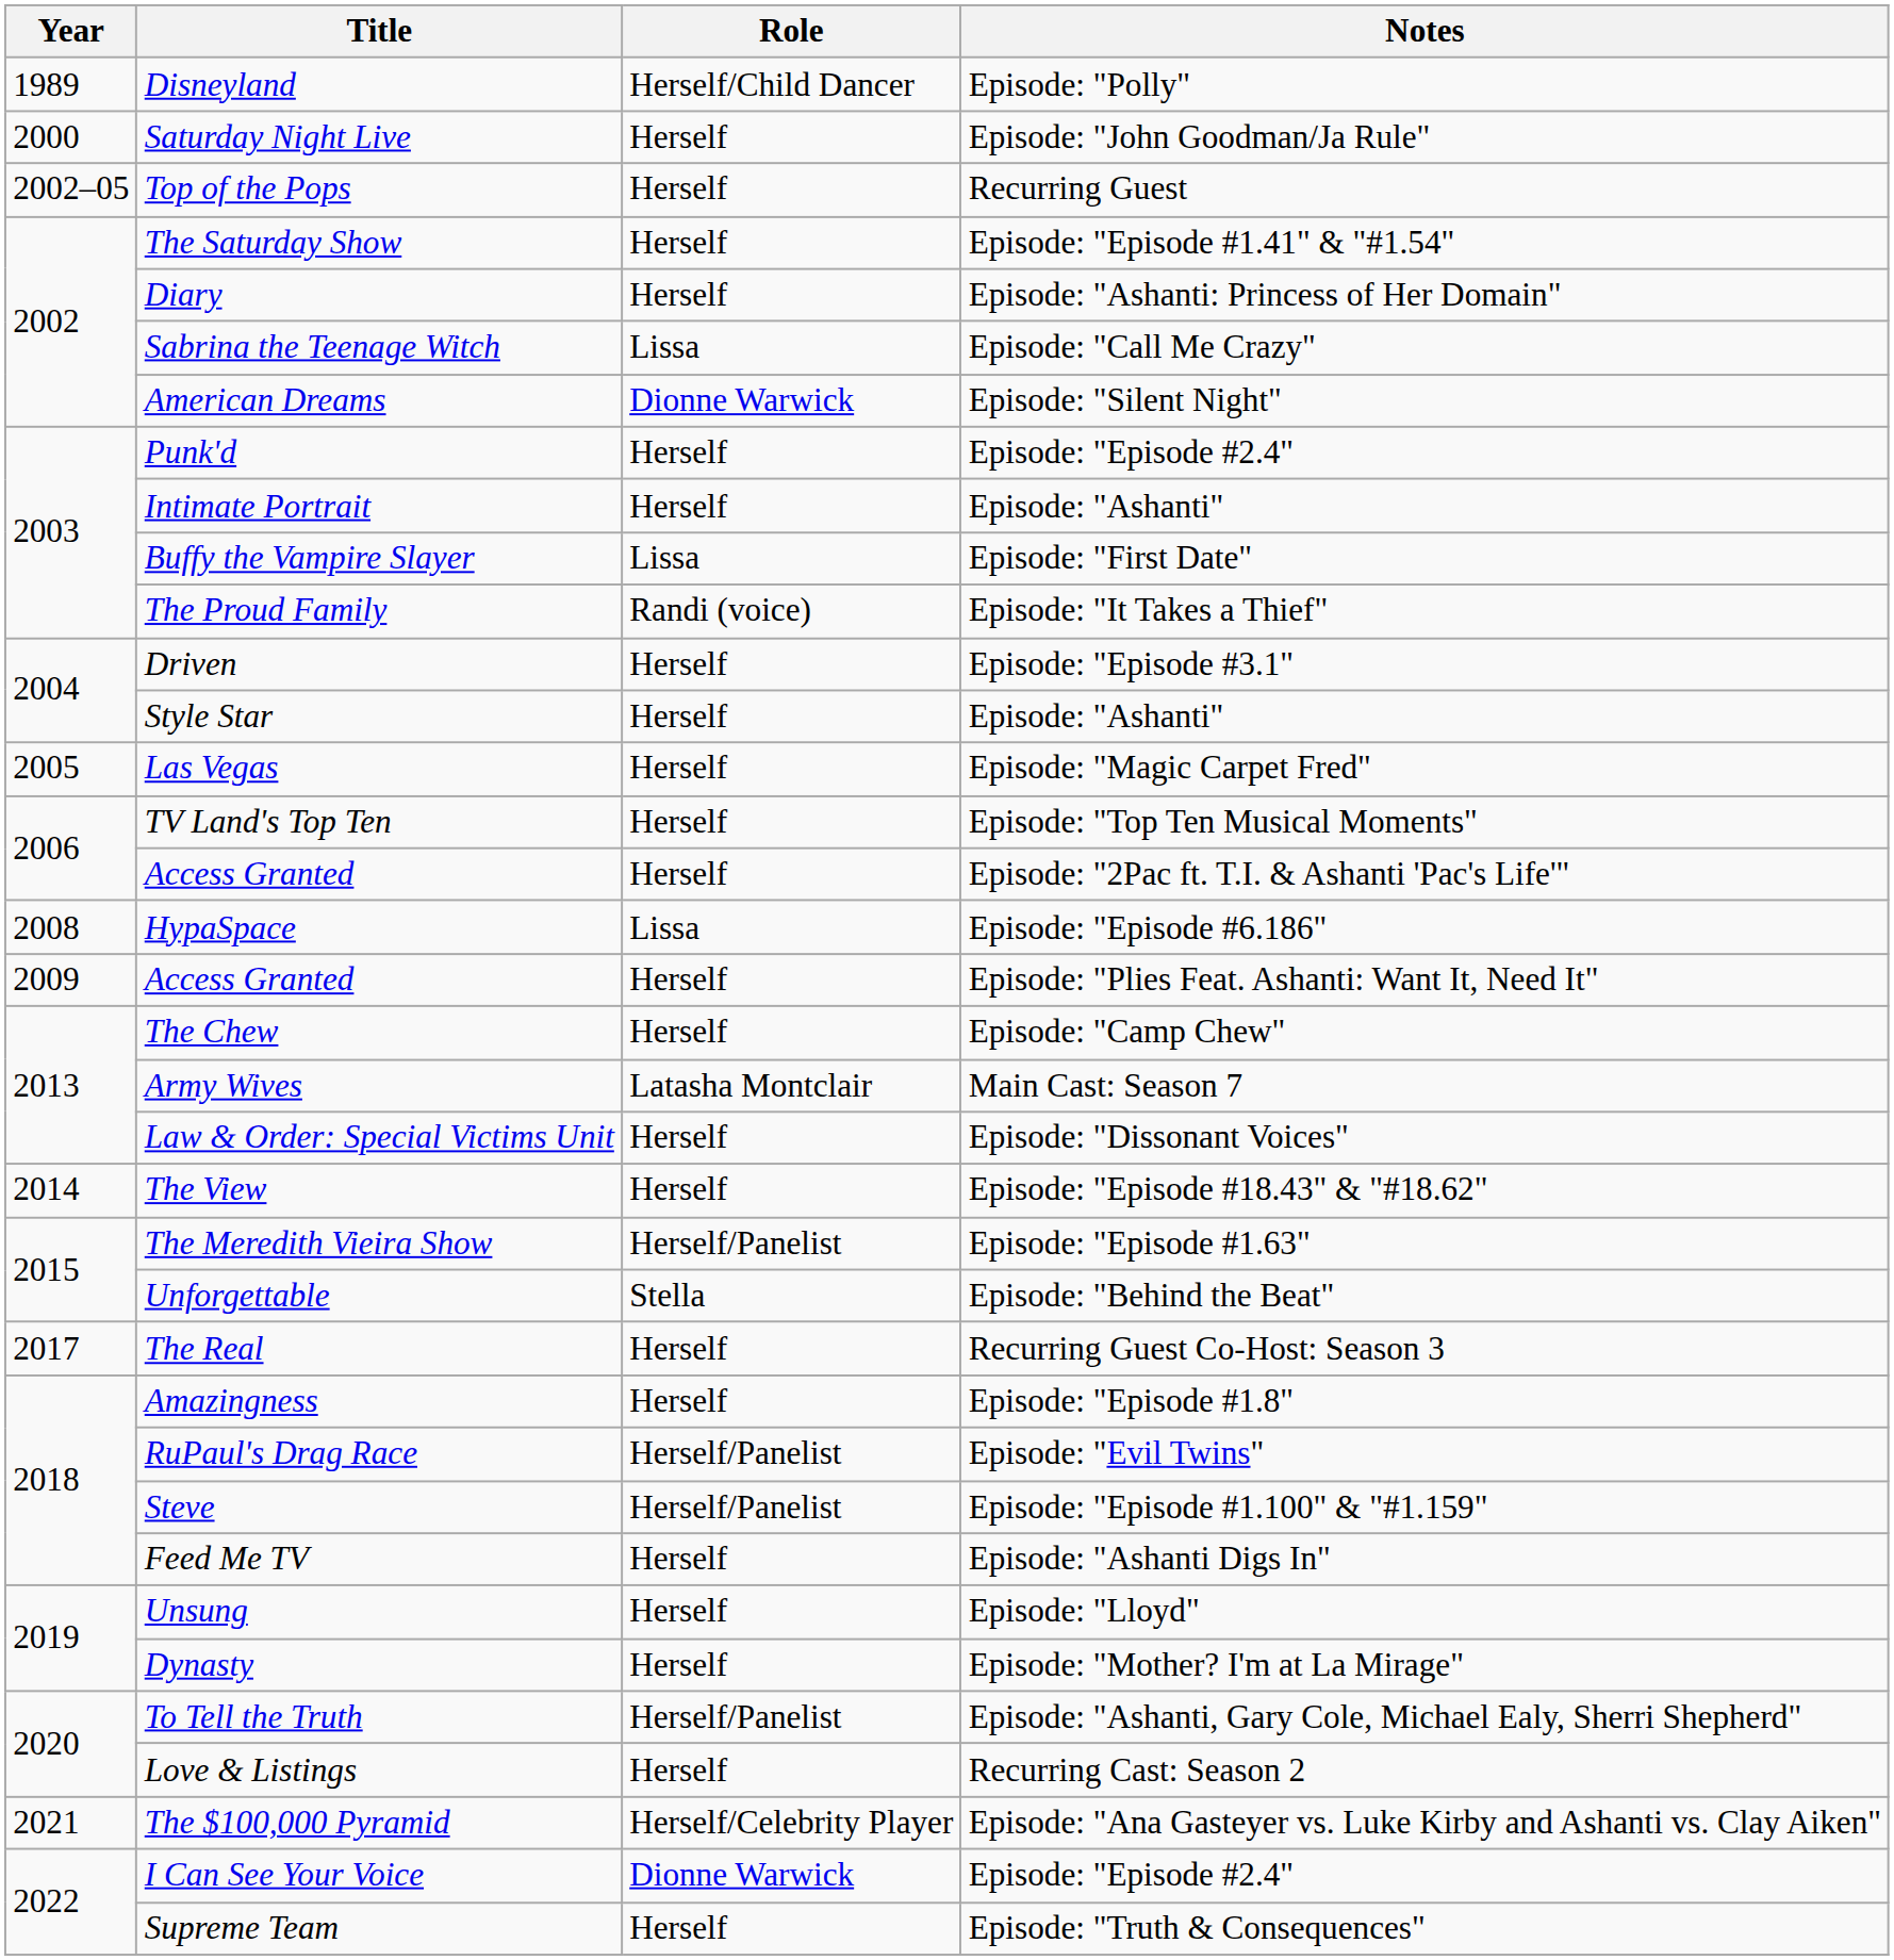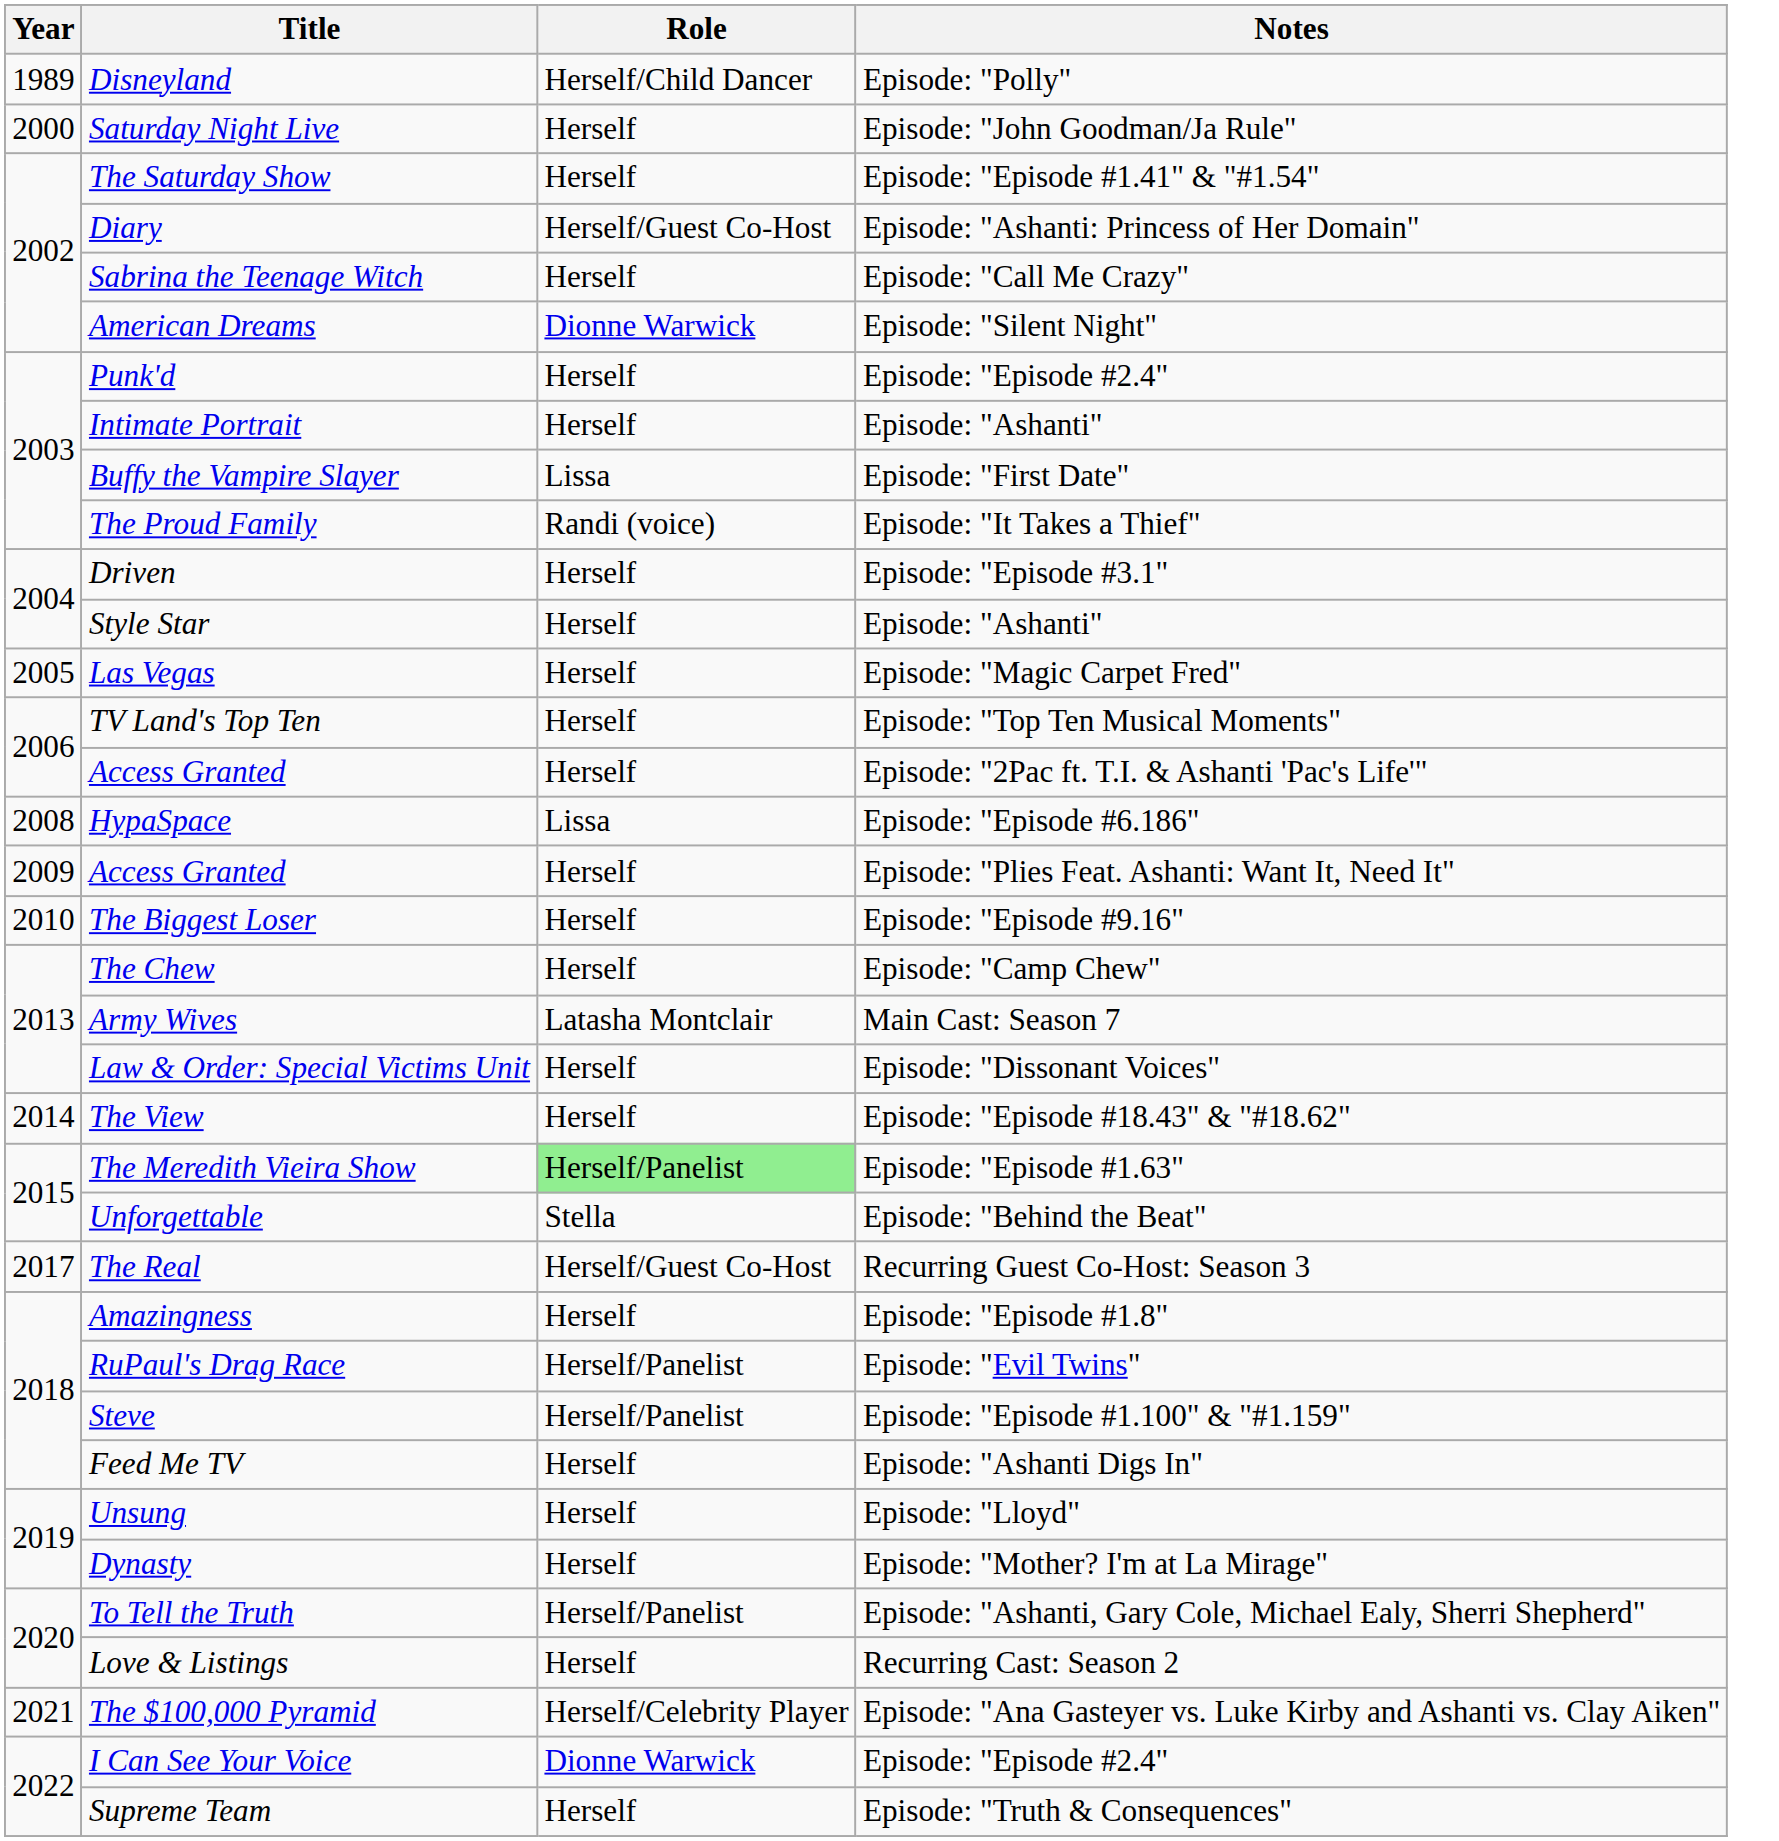 <table class="wikitable plainrowheaders sortable" style="margin-right: 0;">
 <tr>
 <th>Year</th>
 <th>Title</th>
 <th>Role</th>
 <th>Notes</th>
 </tr>
 <tr>
 <td>1989</td>
 <td><em><a href='#'>Disneyland</a></em></td>
 <td>Herself/Child Dancer</td>
 <td>Episode: "Polly"</td>
 </tr>
 <tr>
 <td>2000</td>
 <td><em><a href='#'>Saturday Night Live</a></em></td>
 <td>Herself</td>
 <td>Episode: "John Goodman/Ja Rule"</td>
 </tr>
 <tr>
-<td>2002–05</td>
-<td><em><a href='#'>Top of the Pops</a></em></td>
-<td>Herself</td>
-<td>Recurring Guest</td>
-</tr>
-<tr>
 <td rowspan=4>2002</td>
 <td><em><a href='#'>The Saturday Show</a></em></td>
 <td>Herself</td>
 <td>Episode: "Episode #1.41" & "#1.54"</td>
 </tr>
 <tr>
 <td><em><a href='#'>Diary</a></em></td>
-<td>Herself</td>
+<td>Herself/Guest Co-Host</td>
 <td>Episode: "Ashanti: Princess of Her Domain"</td>
 </tr>
 <tr>
 <td><em><a href='#'>Sabrina the Teenage Witch</a></em></td>
-<td>Lissa</td>
+<td>Herself</td>
 <td>Episode: "Call Me Crazy"</td>
 </tr>
 <tr>
 <td><em><a href='#'>American Dreams</a></em></td>
 <td><a href='#'>Dionne Warwick</a></td>
 <td>Episode: "Silent Night"</td>
 </tr>
 <tr>
 <td rowspan=4>2003</td>
 <td><em><a href='#'>Punk'd</a></em></td>
 <td>Herself</td>
 <td>Episode: "Episode #2.4"</td>
 </tr>
 <tr>
 <td><em><a href='#'>Intimate Portrait</a></em></td>
 <td>Herself</td>
 <td>Episode: "Ashanti"</td>
 </tr>
 <tr>
 <td><em><a href='#'>Buffy the Vampire Slayer</a></em></td>
 <td>Lissa</td>
 <td>Episode: "First Date"</td>
 </tr>
 <tr>
 <td><em><a href='#'>The Proud Family</a></em></td>
 <td>Randi (voice)</td>
 <td>Episode: "It Takes a Thief"</td>
 </tr>
 <tr>
 <td rowspan=2>2004</td>
 <td><em>Driven</em></td>
 <td>Herself</td>
 <td>Episode: "Episode #3.1"</td>
 </tr>
 <tr>
 <td><em>Style Star</em></td>
 <td>Herself</td>
 <td>Episode: "Ashanti"</td>
 </tr>
 <tr>
 <td>2005</td>
 <td><em><a href='#'>Las Vegas</a></em></td>
 <td>Herself</td>
 <td>Episode: "Magic Carpet Fred"</td>
 </tr>
 <tr>
 <td rowspan=2>2006</td>
 <td><em>TV Land's Top Ten</em></td>
 <td>Herself</td>
 <td>Episode: "Top Ten Musical Moments"</td>
 </tr>
 <tr>
 <td><em><a href='#'>Access Granted</a></em></td>
 <td>Herself</td>
 <td>Episode: "2Pac ft. T.I. & Ashanti 'Pac's Life'"</td>
 </tr>
 <tr>
 <td>2008</td>
 <td><em><a href='#'>HypaSpace</a></em></td>
 <td>Lissa</td>
 <td>Episode: "Episode #6.186"</td>
 </tr>
 <tr>
 <td>2009</td>
 <td><em><a href='#'>Access Granted</a></em></td>
 <td>Herself</td>
 <td>Episode: "Plies Feat. Ashanti: Want It, Need It"</td>
 </tr>
 <tr>
+<td>2010</td>
+<td><em><a href='#'>The Biggest Loser</a></em></td>
+<td>Herself</td>
+<td>Episode: "Episode #9.16"</td>
+</tr>
+<tr>
 <td rowspan=3>2013</td>
 <td><em><a href='#'>The Chew</a></em></td>
 <td>Herself</td>
 <td>Episode: "Camp Chew"</td>
 </tr>
 <tr>
 <td><em><a href='#'>Army Wives</a></em></td>
 <td>Latasha Montclair</td>
 <td>Main Cast: Season 7</td>
 </tr>
 <tr>
 <td><em><a href='#'>Law & Order: Special Victims Unit</a></em></td>
 <td>Herself</td>
 <td>Episode: "Dissonant Voices"</td>
 </tr>
 <tr>
 <td>2014</td>
 <td><em><a href='#'>The View</a></em></td>
 <td>Herself</td>
 <td>Episode: "Episode #18.43" & "#18.62"</td>
 </tr>
 <tr>
 <td rowspan=2>2015</td>
 <td><em><a href='#'>The Meredith Vieira Show</a></em></td>
-<td>Herself/Panelist</td>
+<td style="background: lightgreen;">Herself/Panelist</td>
 <td>Episode: "Episode #1.63"</td>
 </tr>
 <tr>
 <td><em><a href='#'>Unforgettable</a></em></td>
 <td>Stella</td>
 <td>Episode: "Behind the Beat"</td>
 </tr>
 <tr>
 <td>2017</td>
 <td><em><a href='#'>The Real</a></em></td>
-<td>Herself</td>
+<td>Herself/Guest Co-Host</td>
 <td>Recurring Guest Co-Host: Season 3</td>
 </tr>
 <tr>
 <td rowspan=4>2018</td>
 <td><em><a href='#'>Amazingness</a></em></td>
 <td>Herself</td>
 <td>Episode: "Episode #1.8"</td>
 </tr>
 <tr>
 <td><em><a href='#'>RuPaul's Drag Race</a></em></td>
 <td>Herself/Panelist</td>
 <td>Episode: "<a href='#'>Evil Twins</a>"</td>
 </tr>
 <tr>
 <td><em><a href='#'>Steve</a></em></td>
 <td>Herself/Panelist</td>
 <td>Episode: "Episode #1.100" & "#1.159"</td>
 </tr>
 <tr>
 <td><em>Feed Me TV</em></td>
 <td>Herself</td>
 <td>Episode: "Ashanti Digs In"</td>
 </tr>
 <tr>
 <td rowspan=2>2019</td>
 <td><em><a href='#'>Unsung</a></em></td>
 <td>Herself</td>
 <td>Episode: "Lloyd"</td>
 </tr>
 <tr>
 <td><em><a href='#'>Dynasty</a></em></td>
 <td>Herself</td>
 <td>Episode: "Mother? I'm at La Mirage"</td>
 </tr>
 <tr>
 <td rowspan=2>2020</td>
 <td><em><a href='#'>To Tell the Truth</a></em></td>
 <td>Herself/Panelist</td>
 <td>Episode: "Ashanti, Gary Cole, Michael Ealy, Sherri Shepherd"</td>
 </tr>
 <tr>
 <td><em>Love & Listings</em></td>
 <td>Herself</td>
 <td>Recurring Cast: Season 2</td>
 </tr>
 <tr>
 <td>2021</td>
 <td><em><a href='#'>The $100,000 Pyramid</a></em></td>
 <td>Herself/Celebrity Player</td>
 <td>Episode: "Ana Gasteyer vs. Luke Kirby and Ashanti vs. Clay Aiken"</td>
 </tr>
 <tr>
 <td rowspan=2>2022</td>
 <td><em><a href='#'>I Can See Your Voice</a></em></td>
 <td><a href='#'>Dionne Warwick</a></td>
 <td>Episode: "Episode #2.4"</td>
 </tr>
 <tr>
 <td><em>Supreme Team</em></td>
 <td>Herself</td>
 <td>Episode: "Truth & Consequences"</td>
 </tr>
 </table>
